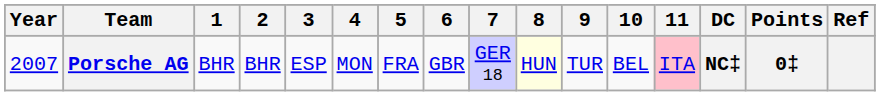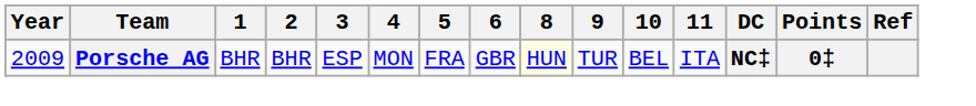 <table class="wikitable" style="text-align:center; font-size:85%">
 <tr>
 <th>Year</th>
 <th>Team</th>
 <th>1</th>
 <th>2</th>
 <th>3</th>
 <th>4</th>
 <th>5</th>
 <th>6</th>
-<th>7</th>
 <th>8</th>
 <th>9</th>
 <th>10</th>
 <th>11</th>
 <th>DC</th>
 <th>Points</th>
 <th>Ref</th>
 </tr>
 <tr>
-<td><a href='#'>2007</a></td>
+<td><a href='#'>2009</a></td>
 <th nowrap><a href='#'>Porsche AG</a></th>
 <td><a href='#'>BHR</a></td>
 <td><a href='#'>BHR</a></td>
 <td><a href='#'>ESP</a></td>
 <td><a href='#'>MON</a></td>
 <td><a href='#'>FRA</a></td>
 <td><a href='#'>GBR</a></td>
-<td style="background:#CFCFFF;"><a href='#'>GER</a><br><small>18</small></td>
 <td style="background: lightyellow;"><a href='#'>HUN</a></td>
 <td><a href='#'>TUR</a></td>
 <td><a href='#'>BEL</a></td>
-<td style="background: pink;"><a href='#'>ITA</a></td>
+<td><a href='#'>ITA</a></td>
 <th>NC‡</th>
 <th>0‡</th>
 <th></th>
 </tr>
 </table>
